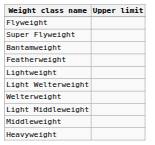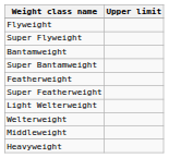 <table class="wikitable" style="font-size:95%;">
 <tr>
 <th>Weight class name</th>
 <th>Upper limit</th>
 </tr>
 <tr>
 </tr>
 <tr align="center">
 <td align="left">Flyweight</td>
 <td></td>
 </tr>
 <tr align="center">
 <td align="left">Super Flyweight</td>
 <td></td>
 </tr>
 <tr align="center">
 <td align="left">Bantamweight</td>
 <td></td>
 </tr>
 <tr align="center">
+<td align="left">Super Bantamweight</td>
+<td></td>
+</tr>
+<tr align="center">
 <td align="left">Featherweight</td>
 <td></td>
 </tr>
 <tr align="center">
-<td align="left">Lightweight</td>
+<td align="left">Super Featherweight</td>
 <td></td>
 </tr>
 <tr align="center">
 <td align="left">Light Welterweight</td>
 <td></td>
 </tr>
 <tr align="center">
 <td align="left">Welterweight</td>
 <td></td>
 </tr>
 <tr align="center">
-<td align="left">Light Middleweight</td>
-<td></td>
-</tr>
-<tr align="center">
 <td align="left">Middleweight</td>
 <td></td>
 </tr>
 <tr align="center">
 <td align="left">Heavyweight</td>
 <td></td>
 </tr>
 </table>
